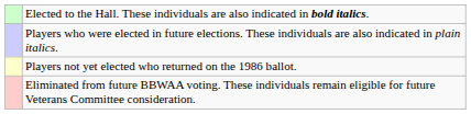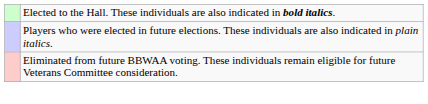 <table class="wikitable">
 <tr>
 <td bgcolor="#ccffcc">    </td>
 <td>Elected to the Hall. These individuals are also indicated in <strong><em>bold italics</em></strong>.</td>
 </tr>
 <tr>
 <td bgcolor="#ccccff">    </td>
 <td>Players who were elected in future elections. These individuals are also indicated in <em>plain italics</em>.</td>
 </tr>
 <tr>
-<td bgcolor="#ffffcc">    </td>
-<td>Players not yet elected who returned on the 1986 ballot.</td>
-</tr>
-<tr>
 <td bgcolor="#ffcccc">    </td>
 <td>Eliminated from future BBWAA voting. These individuals remain eligible for future Veterans Committee consideration.</td>
 </tr>
 </table>
